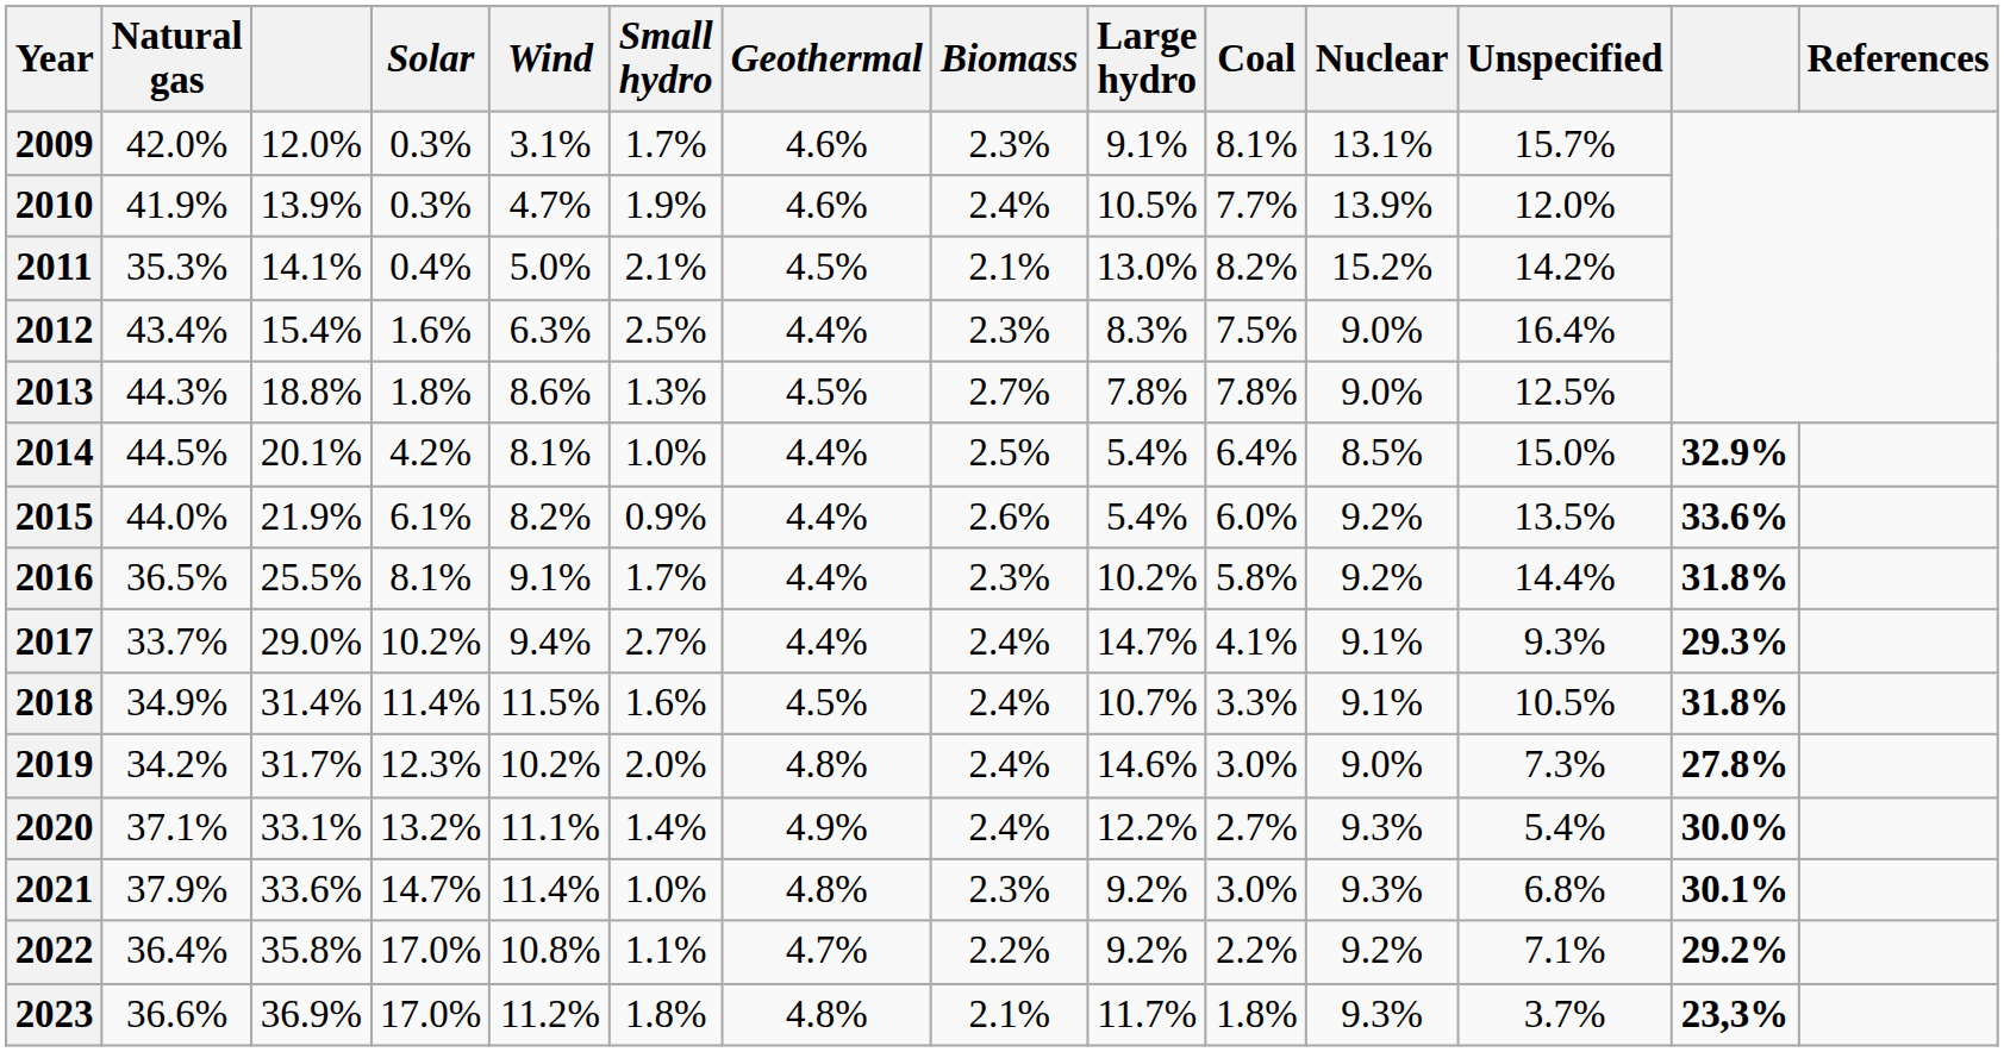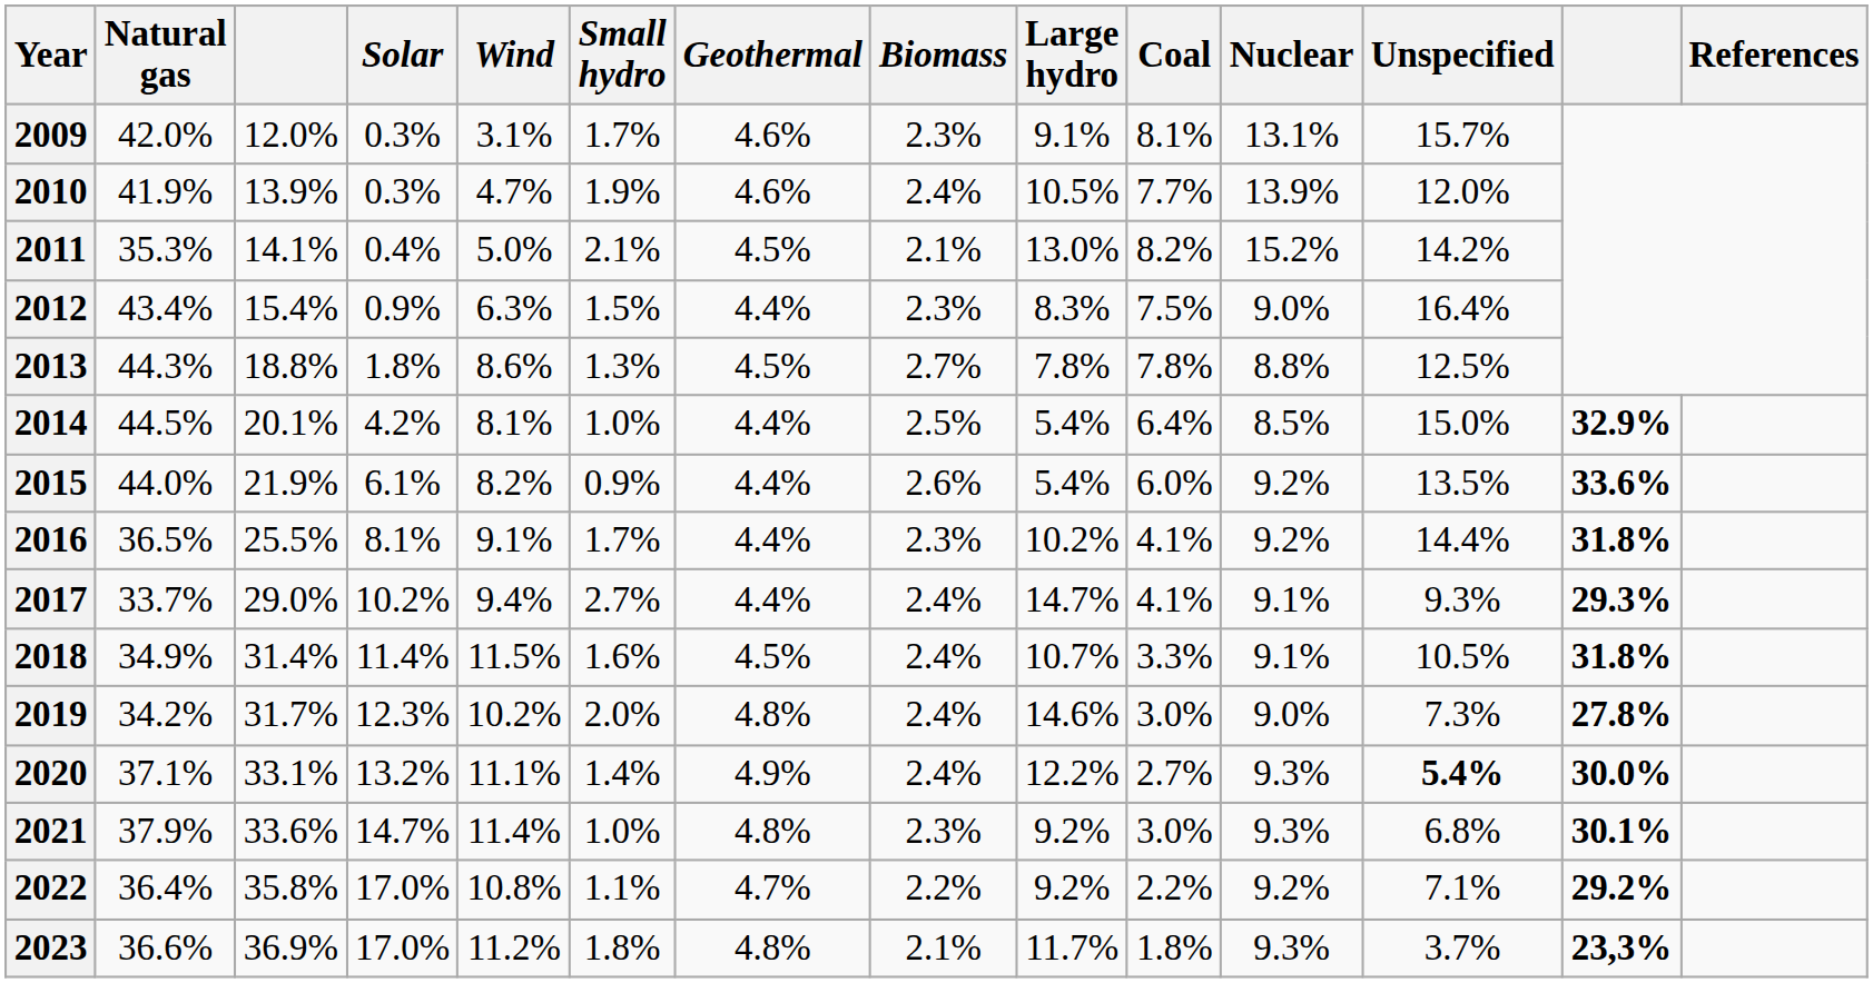 <table class="wikitable" width="auto" style="text-align: center">
 <tr>
 <th>Year</th>
 <th>Natural gas</th>
 <th></th>
 <th><em>Solar</em></th>
 <th><em>Wind</em></th>
 <th><em>Small hydro</em></th>
 <th><em>Geothermal</em></th>
 <th><em>Biomass</em></th>
 <th>Large hydro</th>
 <th>Coal</th>
 <th>Nuclear</th>
 <th>Unspecified</th>
 <th></th>
 <th>References</th>
 </tr>
 <tr>
 <th>2009</th>
 <td>42.0%</td>
 <td>12.0%</td>
 <td>0.3%</td>
 <td>3.1%</td>
 <td>1.7%</td>
 <td>4.6%</td>
 <td>2.3%</td>
 <td>9.1%</td>
 <td>8.1%</td>
 <td>13.1%</td>
 <td>15.7%</td>
 </tr>
 <tr>
 <th>2010</th>
 <td>41.9%</td>
 <td>13.9%</td>
 <td>0.3%</td>
 <td>4.7%</td>
 <td>1.9%</td>
 <td>4.6%</td>
 <td>2.4%</td>
 <td>10.5%</td>
 <td>7.7%</td>
 <td>13.9%</td>
 <td>12.0%</td>
 </tr>
 <tr>
 <th>2011</th>
 <td>35.3%</td>
 <td>14.1%</td>
 <td>0.4%</td>
 <td>5.0%</td>
 <td>2.1%</td>
 <td>4.5%</td>
 <td>2.1%</td>
 <td>13.0%</td>
 <td>8.2%</td>
 <td>15.2%</td>
 <td>14.2%</td>
 </tr>
 <tr>
 <th>2012</th>
 <td>43.4%</td>
 <td>15.4%</td>
-<td>1.6%</td>
+<td>0.9%</td>
 <td>6.3%</td>
-<td>2.5%</td>
+<td>1.5%</td>
 <td>4.4%</td>
 <td>2.3%</td>
 <td>8.3%</td>
 <td>7.5%</td>
 <td>9.0%</td>
 <td>16.4%</td>
 </tr>
 <tr>
 <th>2013</th>
 <td>44.3%</td>
 <td>18.8%</td>
 <td>1.8%</td>
 <td>8.6%</td>
 <td>1.3%</td>
 <td>4.5%</td>
 <td>2.7%</td>
 <td>7.8%</td>
 <td>7.8%</td>
-<td>9.0%</td>
+<td>8.8%</td>
 <td>12.5%</td>
 </tr>
 <tr>
 <th>2014</th>
 <td>44.5%</td>
 <td>20.1%</td>
 <td>4.2%</td>
 <td>8.1%</td>
 <td>1.0%</td>
 <td>4.4%</td>
 <td>2.5%</td>
 <td>5.4%</td>
 <td>6.4%</td>
 <td>8.5%</td>
 <td>15.0%</td>
 <td><strong>32.9%</strong></td>
 <td></td>
 </tr>
 <tr>
 <th>2015</th>
 <td>44.0%</td>
 <td>21.9%</td>
 <td>6.1%</td>
 <td>8.2%</td>
 <td>0.9%</td>
 <td>4.4%</td>
 <td>2.6%</td>
 <td>5.4%</td>
 <td>6.0%</td>
 <td>9.2%</td>
 <td>13.5%</td>
 <td><strong>33.6%</strong></td>
 <td></td>
 </tr>
 <tr>
 <th>2016</th>
 <td>36.5%</td>
 <td>25.5%</td>
 <td>8.1%</td>
 <td>9.1%</td>
 <td>1.7%</td>
 <td>4.4%</td>
 <td>2.3%</td>
 <td>10.2%</td>
-<td>5.8%</td>
+<td>4.1%</td>
 <td>9.2%</td>
 <td>14.4%</td>
 <td><strong>31.8%</strong></td>
 <td></td>
 </tr>
 <tr>
 <th>2017</th>
 <td>33.7%</td>
 <td>29.0%</td>
 <td>10.2%</td>
 <td>9.4%</td>
 <td>2.7%</td>
 <td>4.4%</td>
 <td>2.4%</td>
 <td>14.7%</td>
 <td>4.1%</td>
 <td>9.1%</td>
 <td>9.3%</td>
 <td><strong>29.3%</strong></td>
 <td></td>
 </tr>
 <tr>
 <th>2018</th>
 <td>34.9%</td>
 <td>31.4%</td>
 <td>11.4%</td>
 <td>11.5%</td>
 <td>1.6%</td>
 <td>4.5%</td>
 <td>2.4%</td>
 <td>10.7%</td>
 <td>3.3%</td>
 <td>9.1%</td>
 <td>10.5%</td>
 <td><strong>31.8%</strong></td>
 <td></td>
 </tr>
 <tr>
 <th>2019</th>
 <td>34.2%</td>
 <td>31.7%</td>
 <td>12.3%</td>
 <td>10.2%</td>
 <td>2.0%</td>
 <td>4.8%</td>
 <td>2.4%</td>
 <td>14.6%</td>
 <td>3.0%</td>
 <td>9.0%</td>
 <td>7.3%</td>
 <td><strong>27.8%</strong></td>
 <td></td>
 </tr>
 <tr>
 <th>2020</th>
 <td>37.1%</td>
 <td>33.1%</td>
 <td>13.2%</td>
 <td>11.1%</td>
 <td>1.4%</td>
 <td>4.9%</td>
 <td>2.4%</td>
 <td>12.2%</td>
 <td>2.7%</td>
 <td>9.3%</td>
-<td>5.4%</td>
+<td><strong>5.4%</strong></td>
 <td><strong>30.0%</strong></td>
 <td></td>
 </tr>
 <tr>
 <th>2021</th>
 <td>37.9%</td>
 <td>33.6%</td>
 <td>14.7%</td>
 <td>11.4%</td>
 <td>1.0%</td>
 <td>4.8%</td>
 <td>2.3%</td>
 <td>9.2%</td>
 <td>3.0%</td>
 <td>9.3%</td>
 <td>6.8%</td>
 <td><strong>30.1%</strong></td>
 <td></td>
 </tr>
 <tr>
 <th>2022</th>
 <td>36.4%</td>
 <td>35.8%</td>
 <td>17.0%</td>
 <td>10.8%</td>
 <td>1.1%</td>
 <td>4.7%</td>
 <td>2.2%</td>
 <td>9.2%</td>
 <td>2.2%</td>
 <td>9.2%</td>
 <td>7.1%</td>
 <td><strong>29.2%</strong></td>
 <td></td>
 </tr>
 <tr>
 <th>2023</th>
 <td>36.6%</td>
 <td>36.9%</td>
 <td>17.0%</td>
 <td>11.2%</td>
 <td>1.8%</td>
 <td>4.8%</td>
 <td>2.1%</td>
 <td>11.7%</td>
 <td>1.8%</td>
 <td>9.3%</td>
 <td>3.7%</td>
 <td><strong>23,3%</strong></td>
 <td></td>
 </tr>
 </table>
